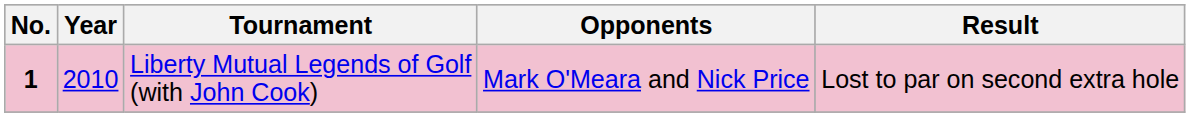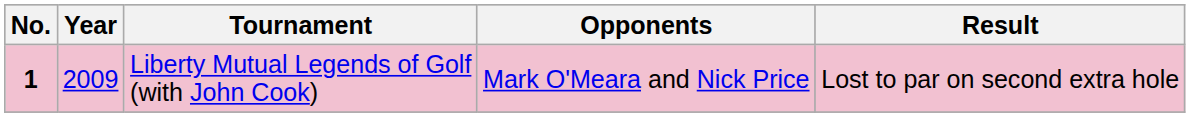 <table class="wikitable" style="font-size:95%;">
 <tr>
 <th>No.</th>
 <th>Year</th>
 <th>Tournament</th>
 <th>Opponents</th>
 <th>Result</th>
 </tr>
 <tr style="background:#F2C1D1;">
 <td align=center><strong>1</strong></td>
-<td><a href='#'>2010</a></td>
+<td><a href='#'>2009</a></td>
 <td><a href='#'>Liberty Mutual Legends of Golf</a><br>(with  <a href='#'>John Cook</a>)</td>
 <td> <a href='#'>Mark O'Meara</a> and  <a href='#'>Nick Price</a></td>
 <td>Lost to par on second extra hole</td>
 </tr>
 </table>
